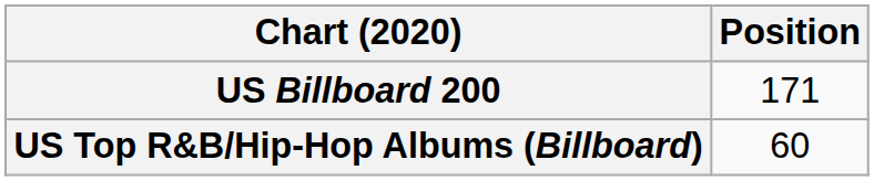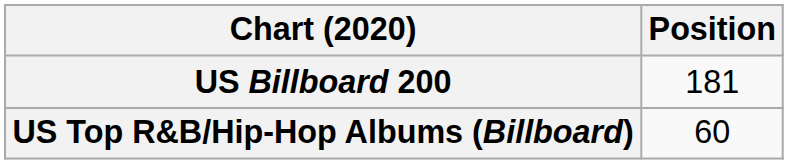 <table class="wikitable sortable plainrowheaders" style="text-align:center">
 <tr>
 <th scope="col">Chart (2020)</th>
 <th scope="col">Position</th>
 </tr>
 <tr>
 <th scope="row">US <em>Billboard</em> 200</th>
-<td>171</td>
+<td>181</td>
 </tr>
 <tr>
 <th scope="row">US Top R&B/Hip-Hop Albums (<em>Billboard</em>)</th>
 <td>60</td>
 </tr>
 </table>
